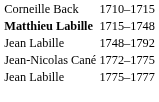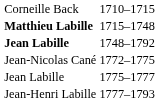 <table>
 <tr>
 <td>Corneille Back</td>
 <td>1710–1715</td>
 </tr>
 <tr>
 <td><strong>Matthieu Labille</strong></td>
 <td>1715–1748</td>
 </tr>
 <tr>
-<td>Jean Labille</td>
+<td><strong>Jean Labille</strong></td>
 <td>1748–1792</td>
 </tr>
 <tr>
 <td>Jean-Nicolas Cané</td>
 <td>1772–1775</td>
 </tr>
 <tr>
 <td>Jean Labille</td>
 <td>1775–1777</td>
 </tr>
+<tr>
+<td>Jean-Henri Labille</td>
+<td>1777–1793</td>
+</tr>
 </table>
